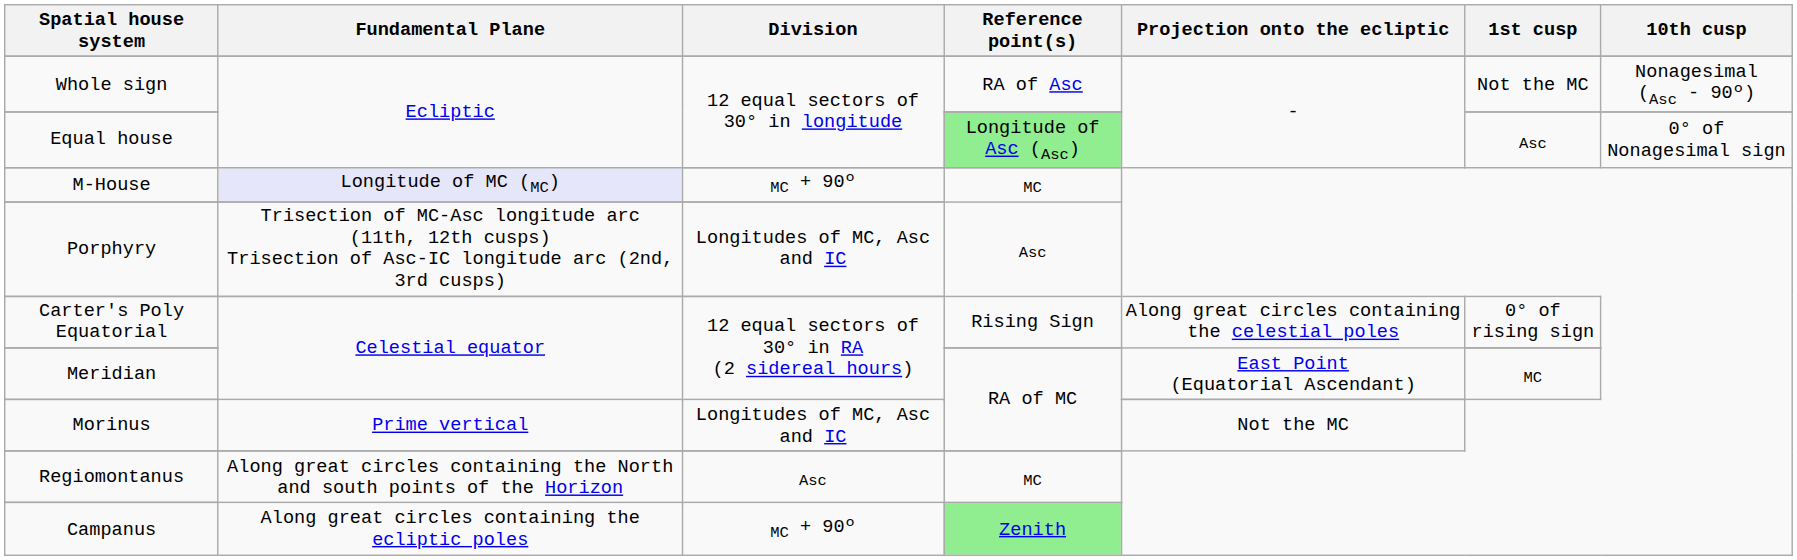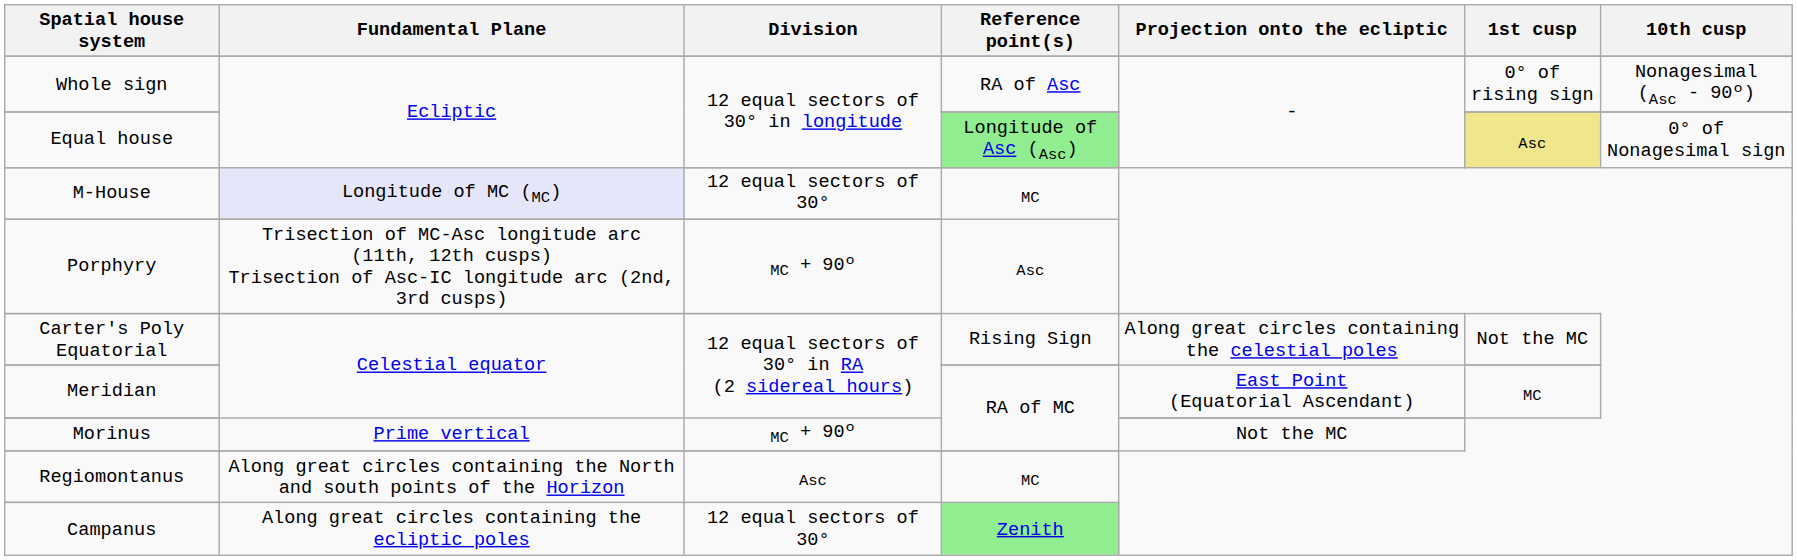 <table class="wikitable">
 <tr>
 <th>Spatial house system</th>
 <th>Fundamental Plane</th>
 <th>Division</th>
 <th>Reference point(s)</th>
 <th>Projection onto the ecliptic</th>
 <th>1st cusp</th>
 <th>10th cusp</th>
 </tr>
 <tr>
 </tr>
 <tr style="text-align:center;">
 <td>Whole sign</td>
 <td rowspan="4"><a href='#'>Ecliptic</a></td>
 <td rowspan="3">12 equal sectors of 30° in <a href='#'>longitude</a></td>
 <td>RA of <a href='#'>Asc</a></td>
 <td rowspan="4">-</td>
-<td>Not the MC</td>
+<td>0° of rising sign</td>
 <td>Nonagesimal<br>(<sub>Asc</sub> - 90º)</td>
 </tr>
 <tr>
 </tr>
 <tr style="text-align:center;">
 <td>Equal house</td>
 <td style="background: lightgreen;">Longitude of <a href='#'>Asc</a> (<sub>Asc</sub>)</td>
-<td><sub>Asc</sub></td>
+<td style="background: khaki;"><sub>Asc</sub></td>
 <td>0° of Nonagesimal sign</td>
 </tr>
 <tr>
 </tr>
 <tr style="text-align:center;">
 <td>M-House</td>
 <td style="background: lavender;">Longitude of MC (<sub>MC</sub>)</td>
-<td><sub>MC</sub> + 90º</td>
+<td>12 equal sectors of 30°</td>
 <td rowspan="2"><sub>MC</sub></td>
 </tr>
 <tr>
 </tr>
 <tr style="text-align:center;">
 <td>Porphyry</td>
 <td>Trisection of MC-Asc longitude arc (11th, 12th cusps)<br>Trisection of Asc-IC longitude arc (2nd, 3rd cusps)</td>
-<td>Longitudes of MC, Asc and <a href='#'>IC</a></td>
+<td><sub>MC</sub> + 90º</td>
 <td rowspan="2"><sub>Asc</sub></td>
 </tr>
 <tr>
 </tr>
 <tr style="text-align:center;">
 <td>Carter's Poly Equatorial</td>
 <td rowspan="4"><a href='#'>Celestial equator</a></td>
 <td rowspan="4">12 equal sectors of 30° in <a href='#'>RA</a><br>(2 <a href='#'>sidereal hours</a>)</td>
 <td>Rising Sign</td>
 <td rowspan="2">Along great circles containing the <a href='#'>celestial poles</a></td>
-<td>0° of rising sign</td>
+<td>Not the MC</td>
 </tr>
 <tr>
 </tr>
 <tr style="text-align:center;">
 <td>Meridian</td>
 <td rowspan="3">RA of MC</td>
 <td><a href='#'>East Point</a><br>(Equatorial Ascendant)</td>
 <td><sub>MC</sub></td>
 </tr>
 <tr>
 </tr>
 <tr style="text-align:center;">
 <td>Morinus</td>
 <td><a href='#'>Prime vertical</a></td>
-<td>Longitudes of MC, Asc and <a href='#'>IC</a></td>
+<td><sub>MC</sub> + 90º</td>
 <td>Not the MC</td>
 </tr>
 <tr>
 </tr>
 <tr style="text-align:center;">
 <td>Regiomontanus</td>
 <td rowspan="2">Along great circles containing the North and south points of the <a href='#'>Horizon</a></td>
 <td rowspan="2"><sub>Asc</sub></td>
 <td rowspan="2"><sub>MC</sub></td>
 </tr>
 <tr>
 </tr>
 <tr style="text-align:center;">
 <td>Campanus</td>
 <td>Along great circles containing the <a href='#'>ecliptic poles</a></td>
-<td><sub>MC</sub> + 90º</td>
+<td>12 equal sectors of 30°</td>
 <td style="background: lightgreen;"><a href='#'>Zenith</a></td>
 </tr>
 </table>
